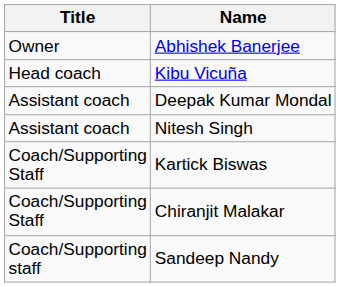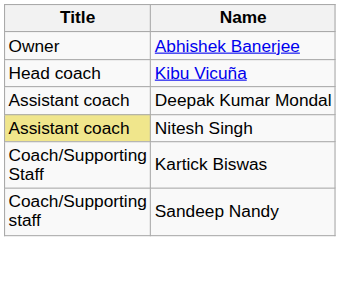 <table class="wikitable">
 <tr>
 <th>Title</th>
 <th>Name</th>
 </tr>
 <tr>
 <td>Owner</td>
 <td> <a href='#'>Abhishek Banerjee</a></td>
 </tr>
 <tr>
 <td>Head coach</td>
 <td> <a href='#'>Kibu Vicuña</a></td>
 </tr>
 <tr>
 <td>Assistant coach</td>
 <td> Deepak Kumar Mondal</td>
 </tr>
 <tr>
-<td>Assistant coach</td>
+<td style="background: khaki;">Assistant coach</td>
 <td> Nitesh Singh</td>
 </tr>
 <tr>
 <td>Coach/Supporting<br>Staff</td>
 <td> Kartick Biswas</td>
 </tr>
 <tr>
-<td>Coach/Supporting<br>Staff</td>
-<td> Chiranjit Malakar</td>
-</tr>
-<tr>
 <td>Coach/Supporting<br>staff</td>
 <td> Sandeep Nandy</td>
 </tr>
 </table>
